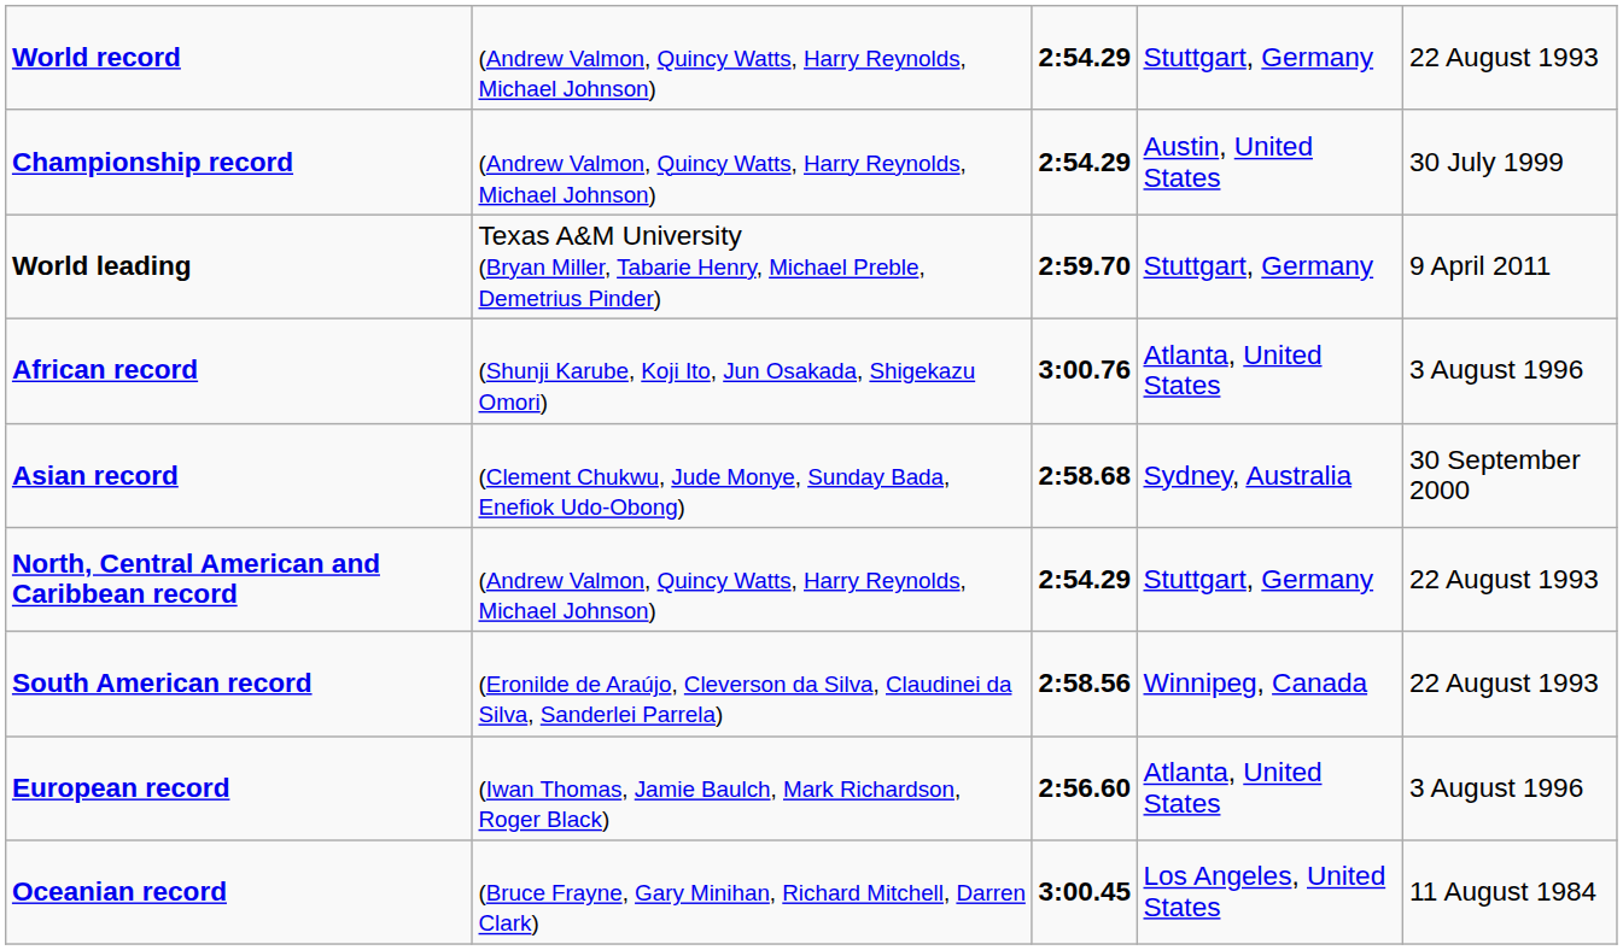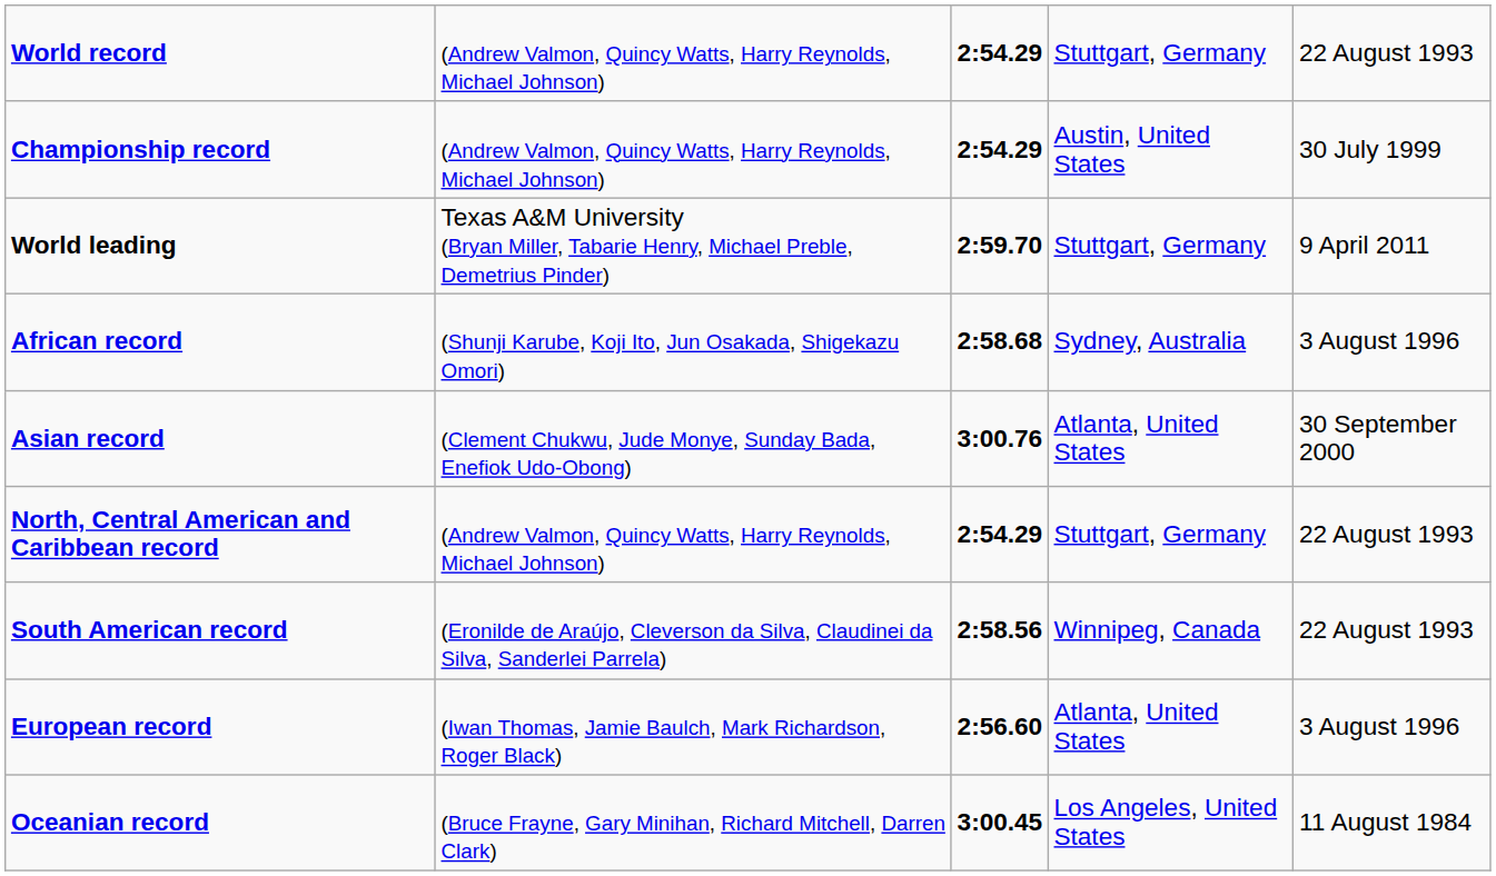 <table class="wikitable" width=75%>
 <tr>
 <td><strong><a href='#'>World record</a></strong></td>
 <td> <br><small>(<a href='#'>Andrew Valmon</a>, <a href='#'>Quincy Watts</a>, <a href='#'>Harry Reynolds</a>, <a href='#'>Michael Johnson</a>)</small></td>
 <td><strong>2:54.29</strong></td>
 <td><a href='#'>Stuttgart</a>, <a href='#'>Germany</a></td>
 <td>22 August 1993</td>
 </tr>
 <tr>
 <td><strong><a href='#'>Championship record</a></strong></td>
 <td> <br><small>(<a href='#'>Andrew Valmon</a>, <a href='#'>Quincy Watts</a>, <a href='#'>Harry Reynolds</a>, <a href='#'>Michael Johnson</a>)</small></td>
 <td><strong>2:54.29</strong></td>
 <td><a href='#'>Austin</a>, <a href='#'>United States</a></td>
 <td>30 July 1999</td>
 </tr>
 <tr>
 <td><strong>World leading</strong></td>
 <td>Texas A&M University<br><small>(<a href='#'>Bryan Miller</a>, <a href='#'>Tabarie Henry</a>, <a href='#'>Michael Preble</a>, <a href='#'>Demetrius Pinder</a>)</small></td>
 <td><strong>2:59.70</strong></td>
 <td><a href='#'>Stuttgart</a>, <a href='#'>Germany</a></td>
 <td>9 April 2011</td>
 </tr>
 <tr>
 <td><strong><a href='#'>African record</a></strong></td>
 <td> <br><small>(<a href='#'>Shunji Karube</a>, <a href='#'>Koji Ito</a>, <a href='#'>Jun Osakada</a>, <a href='#'>Shigekazu Omori</a>)</small></td>
-<td><strong>3:00.76</strong></td>
-<td><a href='#'>Atlanta</a>, <a href='#'>United States</a></td>
+<td><strong>2:58.68</strong></td>
+<td><a href='#'>Sydney</a>, <a href='#'>Australia</a></td>
 <td>3 August 1996</td>
 </tr>
 <tr>
 <td><strong><a href='#'>Asian record</a></strong></td>
 <td> <br><small>(<a href='#'>Clement Chukwu</a>, <a href='#'>Jude Monye</a>, <a href='#'>Sunday Bada</a>, <a href='#'>Enefiok Udo-Obong</a>)</small></td>
-<td><strong>2:58.68</strong></td>
-<td><a href='#'>Sydney</a>, <a href='#'>Australia</a></td>
+<td><strong>3:00.76</strong></td>
+<td><a href='#'>Atlanta</a>, <a href='#'>United States</a></td>
 <td>30 September 2000</td>
 </tr>
 <tr>
 <td><strong><a href='#'>North, Central American and Caribbean record</a></strong></td>
 <td> <br><small>(<a href='#'>Andrew Valmon</a>, <a href='#'>Quincy Watts</a>, <a href='#'>Harry Reynolds</a>, <a href='#'>Michael Johnson</a>)</small></td>
 <td><strong>2:54.29</strong></td>
 <td><a href='#'>Stuttgart</a>, <a href='#'>Germany</a></td>
 <td>22 August 1993</td>
 </tr>
 <tr>
 <td><strong><a href='#'>South American record</a></strong></td>
 <td> <br><small>(<a href='#'>Eronilde de Araújo</a>, <a href='#'>Cleverson da Silva</a>, <a href='#'>Claudinei da Silva</a>, <a href='#'>Sanderlei Parrela</a>)</small></td>
 <td><strong>2:58.56</strong></td>
 <td><a href='#'>Winnipeg</a>, <a href='#'>Canada</a></td>
 <td>22 August 1993</td>
 </tr>
 <tr>
 <td><strong><a href='#'>European record</a></strong></td>
 <td> <br><small>(<a href='#'>Iwan Thomas</a>, <a href='#'>Jamie Baulch</a>, <a href='#'>Mark Richardson</a>, <a href='#'>Roger Black</a>)</small></td>
 <td><strong>2:56.60</strong></td>
 <td><a href='#'>Atlanta</a>, <a href='#'>United States</a></td>
 <td>3 August 1996</td>
 </tr>
 <tr>
 <td><strong><a href='#'>Oceanian record</a></strong></td>
 <td> <br><small>(<a href='#'>Bruce Frayne</a>, <a href='#'>Gary Minihan</a>, <a href='#'>Richard Mitchell</a>, <a href='#'>Darren Clark</a>)</small></td>
 <td><strong>3:00.45</strong></td>
 <td><a href='#'>Los Angeles</a>, <a href='#'>United States</a></td>
 <td>11 August 1984</td>
 </tr>
 </table>
